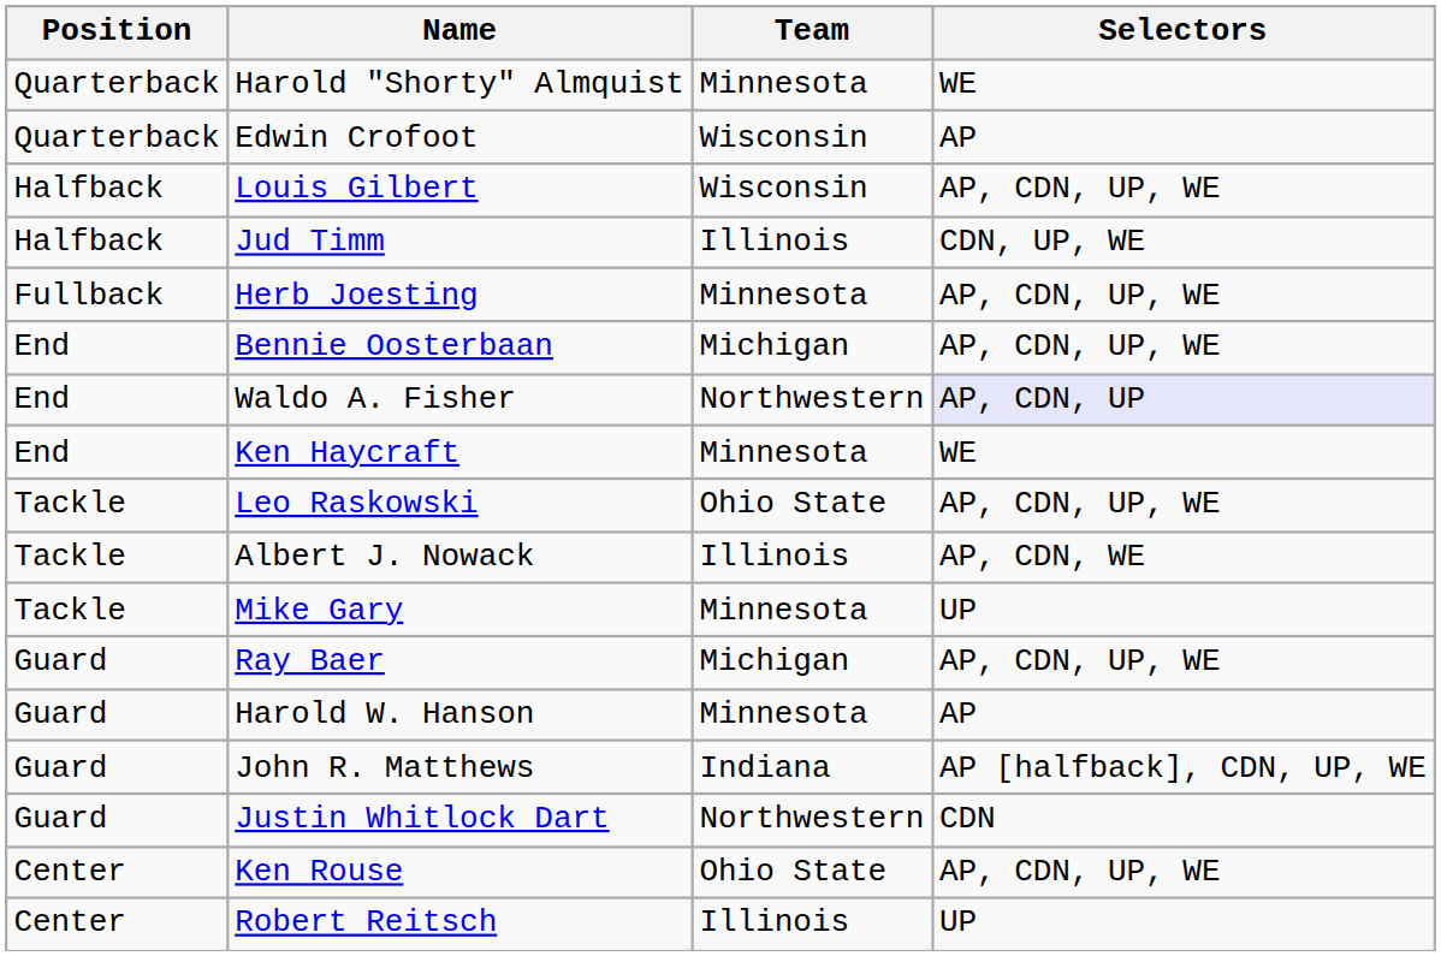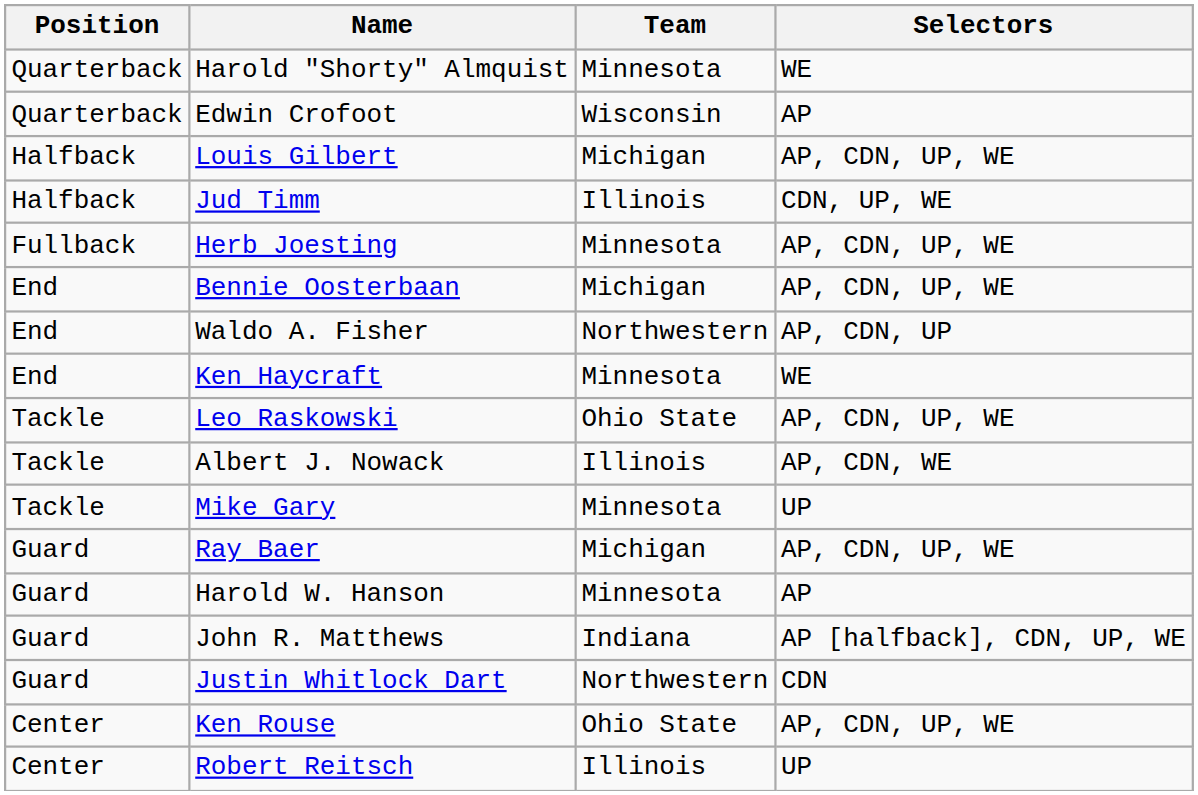 <table class="wikitable" style="font-size: 90%">
 <tr>
 <th>Position</th>
 <th>Name</th>
 <th>Team</th>
 <th>Selectors</th>
 </tr>
 <tr>
 <td>Quarterback</td>
 <td>Harold "Shorty" Almquist</td>
 <td>Minnesota</td>
 <td>WE</td>
 </tr>
 <tr>
 <td>Quarterback</td>
 <td>Edwin Crofoot</td>
 <td>Wisconsin</td>
 <td>AP</td>
 </tr>
 <tr>
 <td>Halfback</td>
 <td><a href='#'>Louis Gilbert</a></td>
-<td>Wisconsin</td>
+<td>Michigan</td>
 <td>AP, CDN, UP, WE</td>
 </tr>
 <tr>
 <td>Halfback</td>
 <td><a href='#'>Jud Timm</a></td>
 <td>Illinois</td>
 <td>CDN, UP, WE</td>
 </tr>
 <tr>
 <td>Fullback</td>
 <td><a href='#'>Herb Joesting</a></td>
 <td>Minnesota</td>
 <td>AP, CDN, UP, WE</td>
 </tr>
 <tr>
 <td>End</td>
 <td><a href='#'>Bennie Oosterbaan</a></td>
 <td>Michigan</td>
 <td>AP, CDN, UP, WE</td>
 </tr>
 <tr>
 <td>End</td>
 <td>Waldo A. Fisher</td>
 <td>Northwestern</td>
-<td style="background: lavender;">AP, CDN, UP</td>
+<td>AP, CDN, UP</td>
 </tr>
 <tr>
 <td>End</td>
 <td><a href='#'>Ken Haycraft</a></td>
 <td>Minnesota</td>
 <td>WE</td>
 </tr>
 <tr>
 <td>Tackle</td>
 <td><a href='#'>Leo Raskowski</a></td>
 <td>Ohio State</td>
 <td>AP, CDN, UP, WE</td>
 </tr>
 <tr>
 <td>Tackle</td>
 <td>Albert J. Nowack</td>
 <td>Illinois</td>
 <td>AP, CDN, WE</td>
 </tr>
 <tr>
 <td>Tackle</td>
 <td><a href='#'>Mike Gary</a></td>
 <td>Minnesota</td>
 <td>UP</td>
 </tr>
 <tr>
 <td>Guard</td>
 <td><a href='#'>Ray Baer</a></td>
 <td>Michigan</td>
 <td>AP, CDN, UP, WE</td>
 </tr>
 <tr>
 <td>Guard</td>
 <td>Harold W. Hanson</td>
 <td>Minnesota</td>
 <td>AP</td>
 </tr>
 <tr>
 <td>Guard</td>
 <td>John R. Matthews</td>
 <td>Indiana</td>
 <td>AP [halfback], CDN, UP, WE</td>
 </tr>
 <tr>
 <td>Guard</td>
 <td><a href='#'>Justin Whitlock Dart</a></td>
 <td>Northwestern</td>
 <td>CDN</td>
 </tr>
 <tr>
 <td>Center</td>
 <td><a href='#'>Ken Rouse</a></td>
 <td>Ohio State</td>
 <td>AP, CDN, UP, WE</td>
 </tr>
 <tr>
 <td>Center</td>
 <td><a href='#'>Robert Reitsch</a></td>
 <td>Illinois</td>
 <td>UP</td>
 </tr>
 </table>
